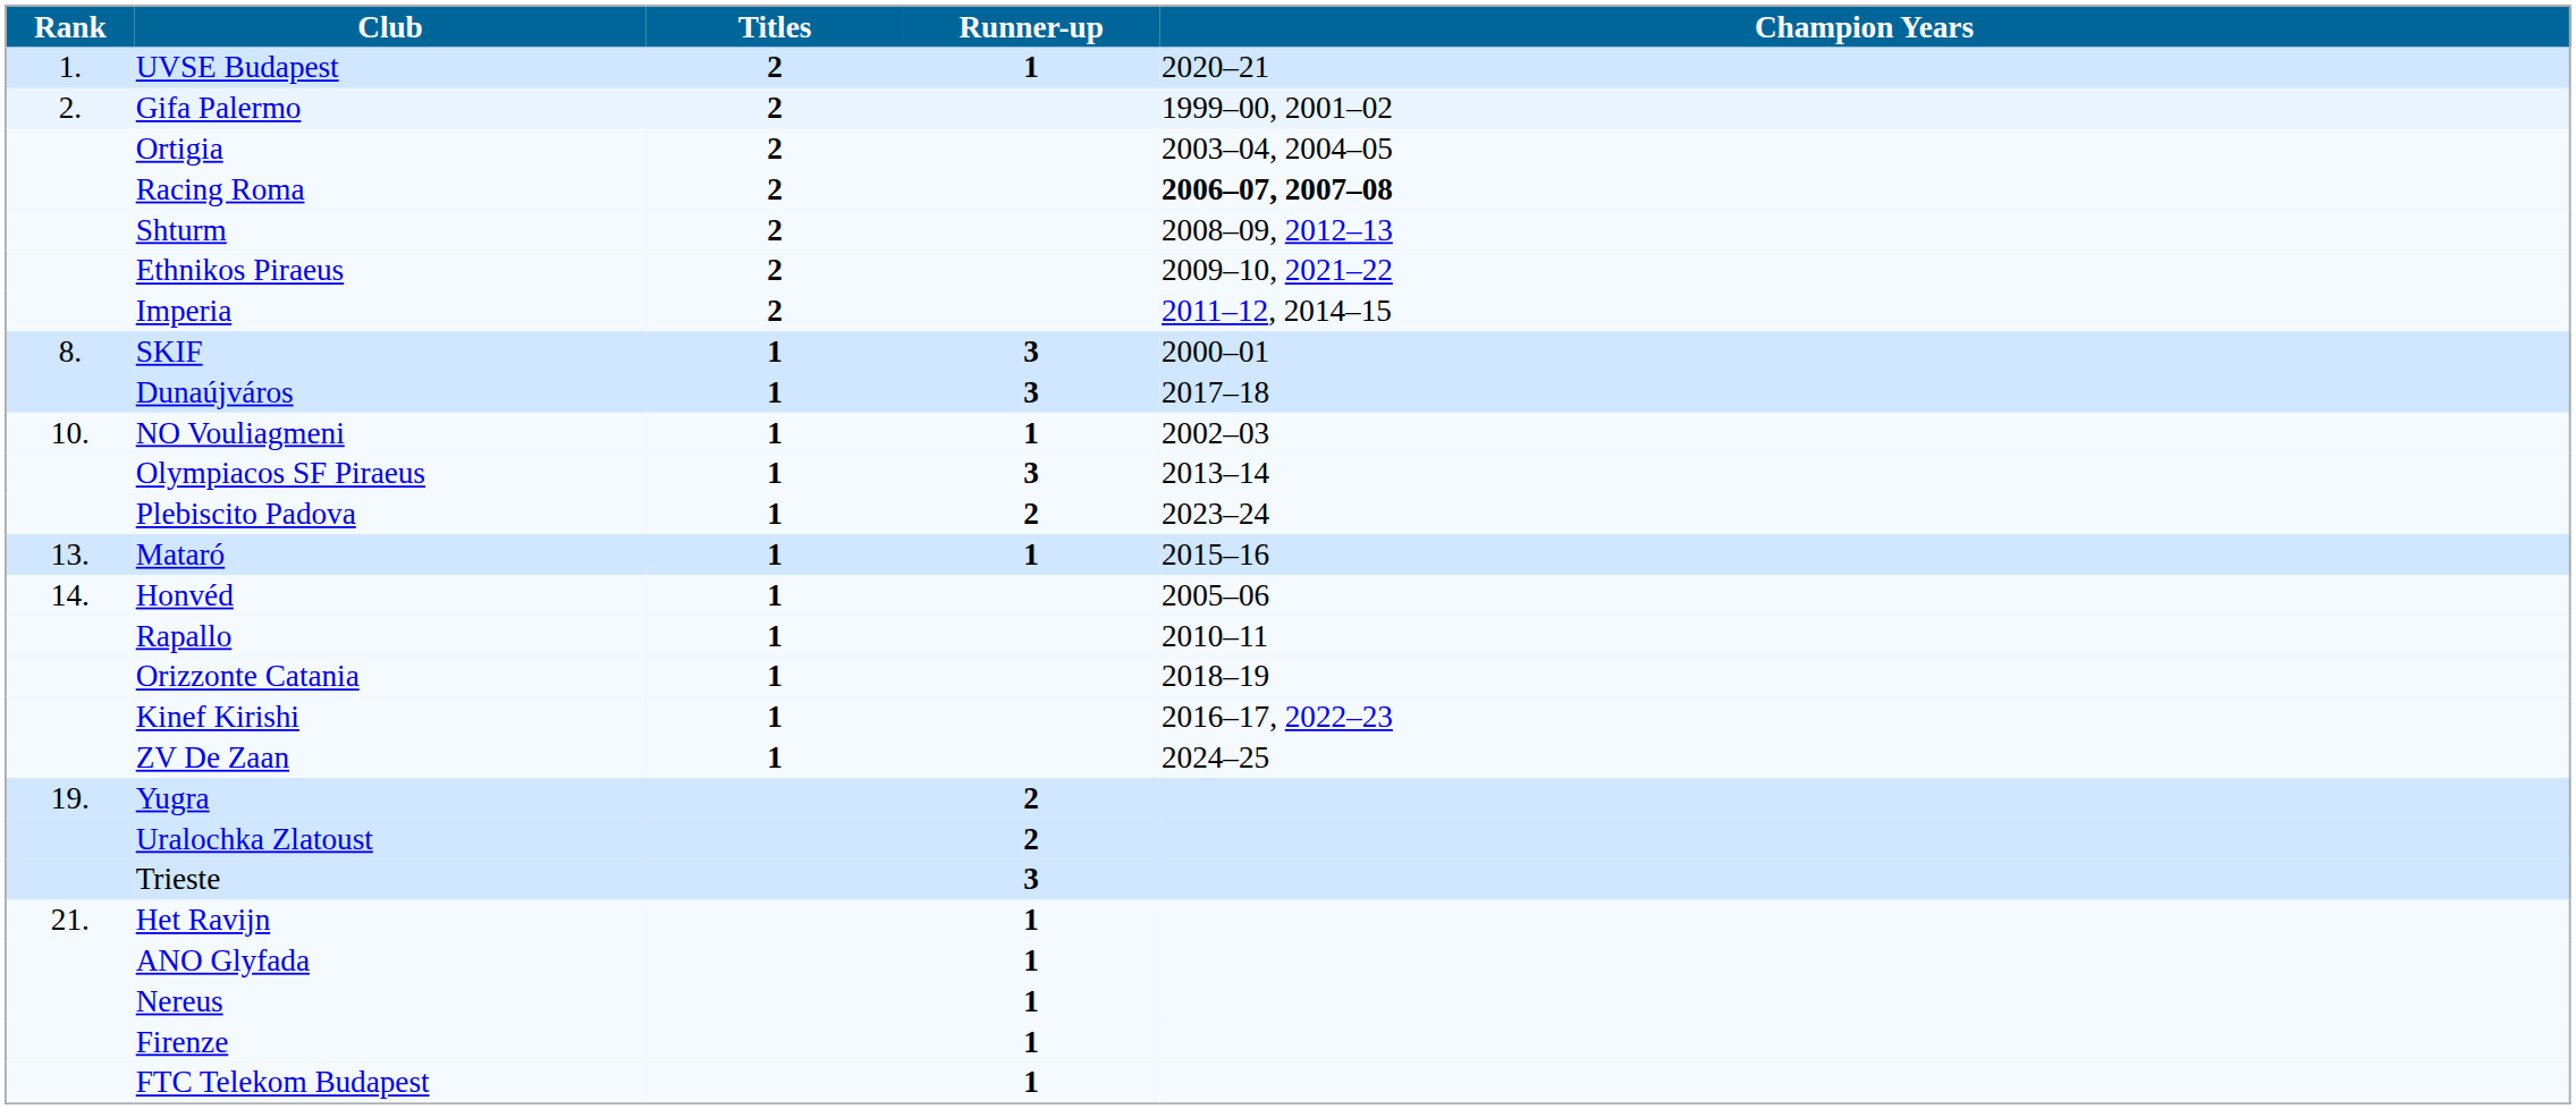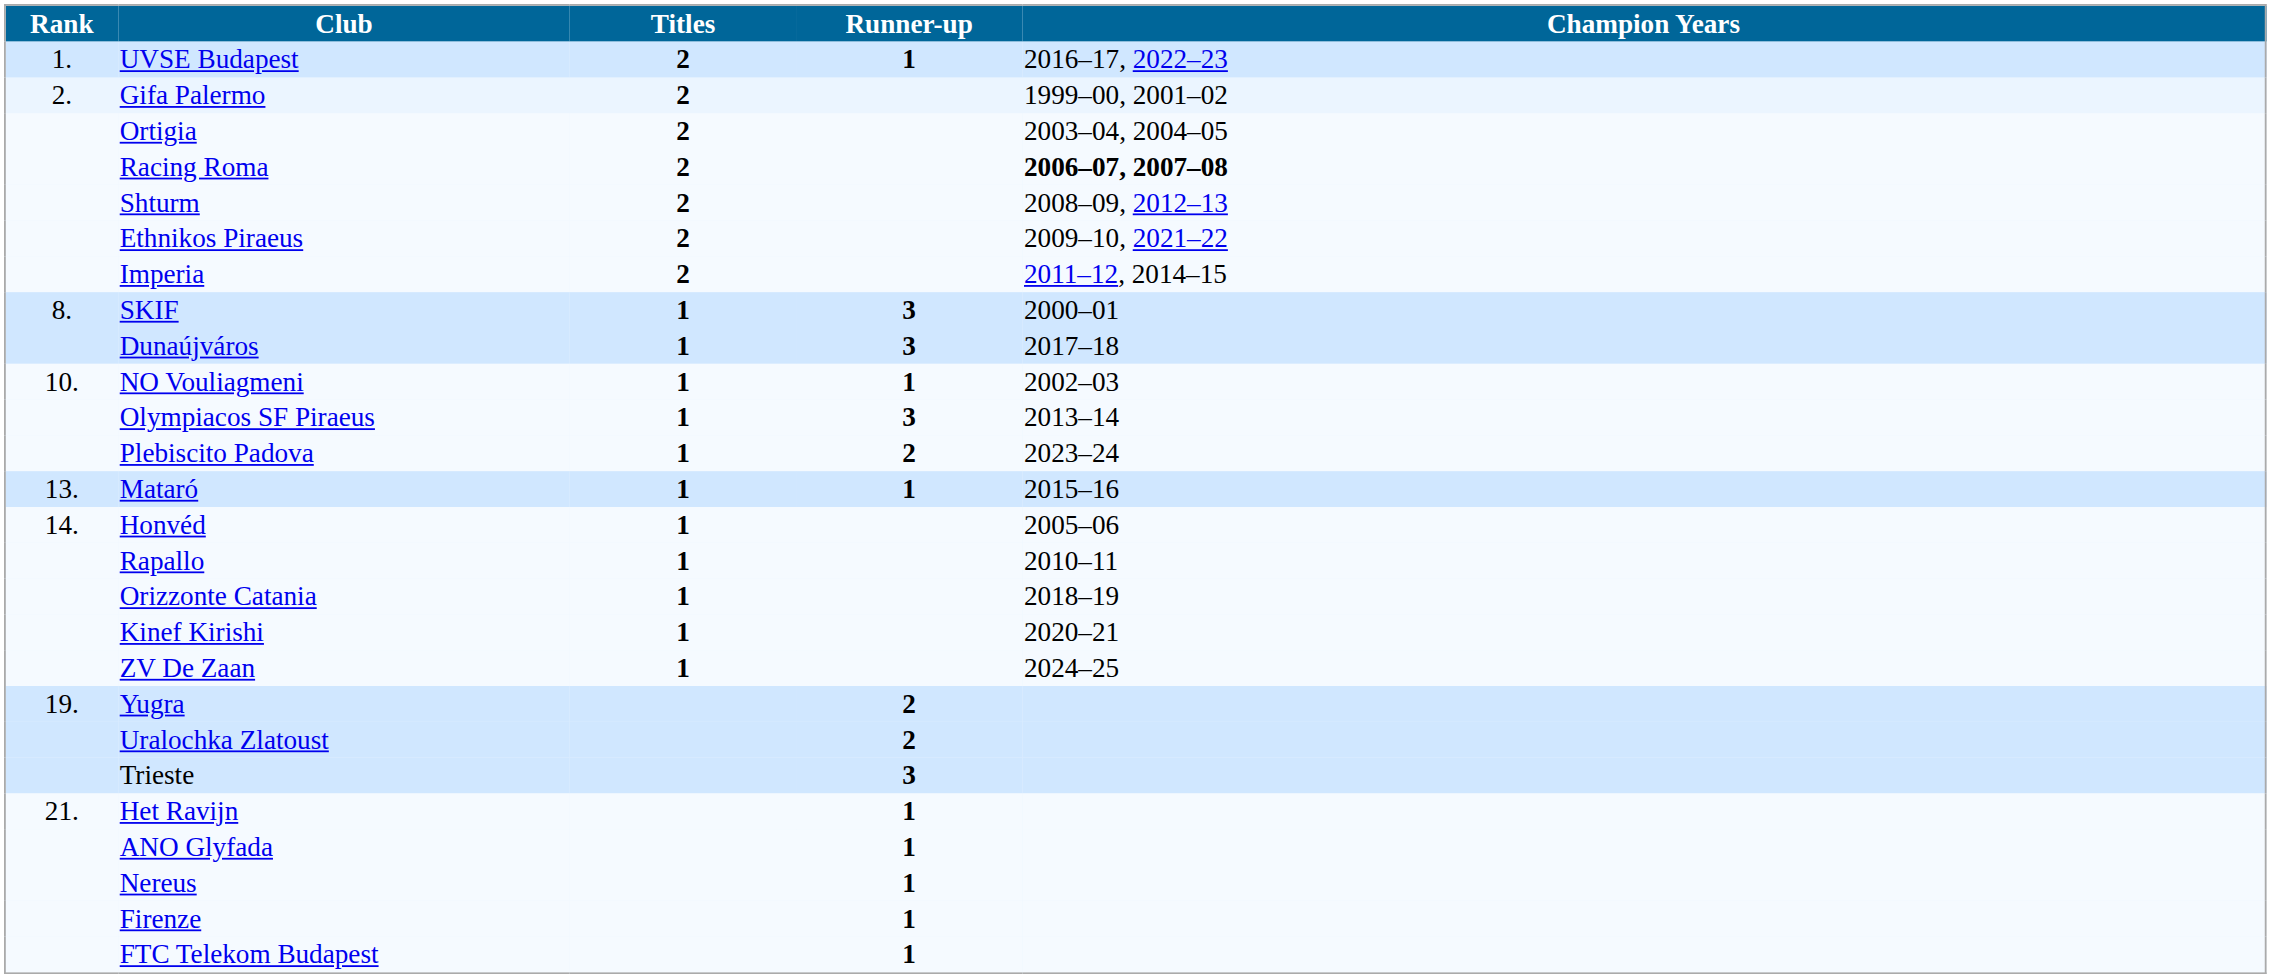 <table cellspacing="0" style="background: #EBF5FF; border: 1px #aaa solid; border-collapse: collapse; font-size: 95%;" width=100%>
 <tr bgcolor=#006699 style="color:white;">
 <th width=5%>Rank</th>
 <th width=20%>Club</th>
 <th width=10%>Titles</th>
 <th width=10%>Runner-up</th>
 <th width=55%>Champion Years</th>
 </tr>
 <tr bgcolor=#D0E7FF>
 <td align=center>1.</td>
 <td> <a href='#'>UVSE Budapest</a></td>
 <td align=center><strong>2</strong></td>
 <td align=center><strong>1</strong></td>
-<td>2020–21</td>
+<td>2016–17, <a href='#'>2022–23</a></td>
 </tr>
 <tr>
 <td align=center>2.</td>
 <td> <a href='#'>Gifa Palermo</a></td>
 <td align=center><strong>2</strong></td>
 <td align=center></td>
 <td>1999–00, 2001–02</td>
 </tr>
 <tr bgcolor=#F5FAFF>
 <td align=center></td>
 <td> <a href='#'>Ortigia</a></td>
 <td align=center><strong>2</strong></td>
 <td align=center></td>
 <td>2003–04, 2004–05</td>
 </tr>
 <tr bgcolor=#F5FAFF>
 <td align=center></td>
 <td> <a href='#'>Racing Roma</a></td>
 <td align=center><strong>2</strong></td>
 <td align=center></td>
 <td><strong>2006–07, 2007–08</strong></td>
 </tr>
 <tr bgcolor=#F5FAFF>
 <td align=center></td>
 <td> <a href='#'>Shturm</a></td>
 <td align=center><strong>2</strong></td>
 <td align=center></td>
 <td>2008–09, <a href='#'>2012–13</a></td>
 </tr>
 <tr bgcolor=#F5FAFF>
 <td align=center></td>
 <td> <a href='#'>Ethnikos Piraeus</a></td>
 <td align=center><strong>2</strong></td>
 <td align=center></td>
 <td>2009–10, <a href='#'>2021–22</a></td>
 </tr>
 <tr bgcolor=#F5FAFF>
 <td align=center></td>
 <td> <a href='#'>Imperia</a></td>
 <td align=center><strong>2</strong></td>
 <td align=center></td>
 <td><a href='#'>2011–12</a>, 2014–15</td>
 </tr>
 <tr bgcolor=#D0E7FF>
 <td align=center>8.</td>
 <td> <a href='#'>SKIF</a></td>
 <td align=center><strong>1</strong></td>
 <td align=center><strong>3</strong></td>
 <td>2000–01</td>
 </tr>
 <tr bgcolor=#D0E7FF>
 <td align=center></td>
 <td> <a href='#'>Dunaújváros</a></td>
 <td align=center><strong>1</strong></td>
 <td align=center><strong>3</strong></td>
 <td>2017–18</td>
 </tr>
 <tr bgcolor=#F5FAFF>
 <td align=center>10.</td>
 <td> <a href='#'>NO Vouliagmeni</a></td>
 <td align=center><strong>1</strong></td>
 <td align=center><strong>1</strong></td>
 <td>2002–03</td>
 </tr>
 <tr bgcolor=#F5FAFF>
 <td align=center></td>
 <td> <a href='#'>Olympiacos SF Piraeus</a></td>
 <td align=center><strong>1</strong></td>
 <td align=center><strong>3</strong></td>
 <td>2013–14</td>
 </tr>
 <tr bgcolor=#F5FAFF>
 <td align=center></td>
 <td> <a href='#'>Plebiscito Padova</a></td>
 <td align=center><strong>1</strong></td>
 <td align=center><strong>2</strong></td>
 <td>2023–24</td>
 </tr>
 <tr bgcolor=#D0E7FF>
 <td align=center>13.</td>
 <td> <a href='#'>Mataró</a></td>
 <td align=center><strong>1</strong></td>
 <td align=center><strong>1</strong></td>
 <td>2015–16</td>
 </tr>
 <tr bgcolor=#F5FAFF>
 <td align=center>14.</td>
 <td> <a href='#'>Honvéd</a></td>
 <td align=center><strong>1</strong></td>
 <td align=center></td>
 <td>2005–06</td>
 </tr>
 <tr bgcolor=#F5FAFF>
 <td align=center></td>
 <td> <a href='#'>Rapallo</a></td>
 <td align=center><strong>1</strong></td>
 <td align=center></td>
 <td>2010–11</td>
 </tr>
 <tr bgcolor=#F5FAFF>
 <td align=center></td>
 <td> <a href='#'>Orizzonte Catania</a></td>
 <td align=center><strong>1</strong></td>
 <td align=center></td>
 <td>2018–19</td>
 </tr>
 <tr bgcolor=#F5FAFF>
 <td align=center></td>
 <td> <a href='#'>Kinef Kirishi</a></td>
 <td align=center><strong>1</strong></td>
 <td align=center></td>
-<td>2016–17, <a href='#'>2022–23</a></td>
+<td>2020–21</td>
 </tr>
 <tr bgcolor=#F5FAFF>
 <td align=center></td>
 <td> <a href='#'>ZV De Zaan</a></td>
 <td align=center><strong>1</strong></td>
 <td align=center></td>
 <td>2024–25</td>
 </tr>
 <tr bgcolor=#D0E7FF>
 <td align=center>19.</td>
 <td> <a href='#'>Yugra</a></td>
 <td align=center></td>
 <td align=center><strong>2</strong></td>
 <td></td>
 </tr>
 <tr bgcolor=#D0E7FF>
 <td align=center></td>
 <td> <a href='#'>Uralochka Zlatoust</a></td>
 <td align=center></td>
 <td align=center><strong>2</strong></td>
 <td></td>
 </tr>
 <tr bgcolor=#D0E7FF>
 <td align=center></td>
 <td> Trieste</td>
 <td align=center></td>
 <td align=center><strong>3</strong></td>
 <td></td>
 </tr>
 <tr bgcolor=#F5FAFF>
 <td align=center>21.</td>
 <td> <a href='#'>Het Ravijn</a></td>
 <td align=center></td>
 <td align=center><strong>1</strong></td>
 <td></td>
 </tr>
 <tr bgcolor=#F5FAFF>
 <td align=center></td>
 <td> <a href='#'>ANO Glyfada</a></td>
 <td align=center></td>
 <td align=center><strong>1</strong></td>
 <td></td>
 </tr>
 <tr bgcolor=#F5FAFF>
 <td align=center></td>
 <td> <a href='#'>Nereus</a></td>
 <td align=center></td>
 <td align=center><strong>1</strong></td>
 <td></td>
 </tr>
 <tr bgcolor=#F5FAFF>
 <td align=center></td>
 <td> <a href='#'>Firenze</a></td>
 <td align=center></td>
 <td align=center><strong>1</strong></td>
 <td></td>
 </tr>
 <tr bgcolor=#F5FAFF>
 <td align=center></td>
 <td> <a href='#'>FTC Telekom Budapest</a></td>
 <td align=center></td>
 <td align=center><strong>1</strong></td>
 <td></td>
 </tr>
 </table>
